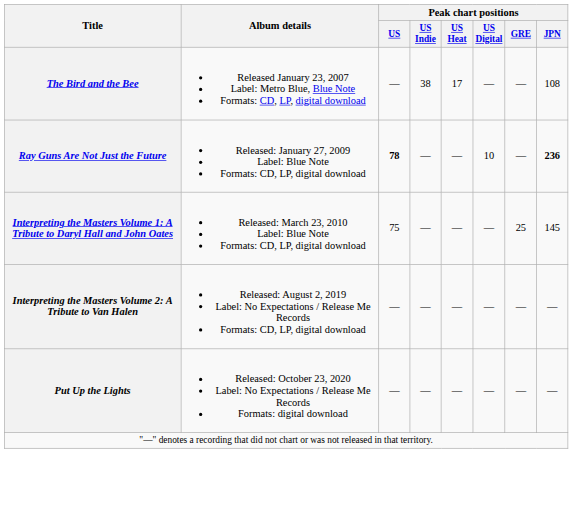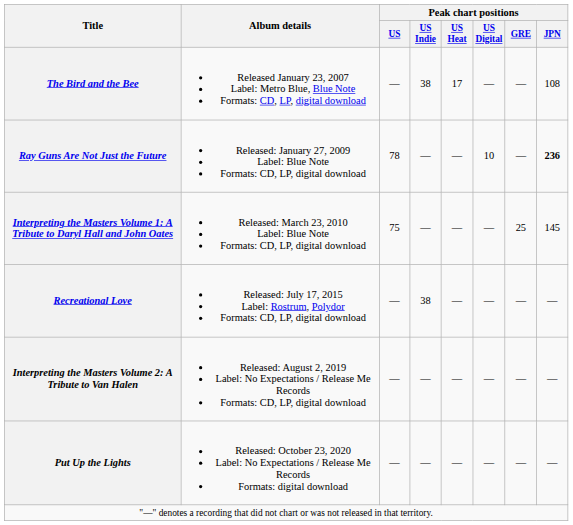 <table class="wikitable plainrowheaders" style="text-align:center;">
 <tr>
 <th scope="col" rowspan="2" style="width:18em;">Title</th>
 <th scope="col" rowspan="2" style="width:20em;">Album details</th>
 <th scope="col" colspan="6">Peak chart positions</th>
 </tr>
 <tr>
 <th scope="col" style="width:3em;font-size:90%;"><a href='#'>US</a><br></th>
 <th scope="col" style="width:3em;font-size:90%;"><a href='#'>US<br>Indie</a><br></th>
 <th scope="col" style="width:3em;font-size:90%;"><a href='#'>US<br>Heat</a><br></th>
 <th scope="col" style="width:3em;font-size:90%;"><a href='#'>US<br>Digital</a><br></th>
 <th scope="col" style="width:3em;font-size:90%;"><a href='#'>GRE</a><br></th>
 <th scope="col" style="width:3em;font-size:90%;"><a href='#'>JPN</a><br></th>
 </tr>
 <tr>
 <th scope="row"><em><a href='#'>The Bird and the Bee</a></em></th>
 <td><br><ul><li>Released January 23, 2007</li><li>Label: Metro Blue, <a href='#'>Blue Note</a></li><li>Formats: <a href='#'>CD</a>, <a href='#'>LP</a>, <a href='#'>digital download</a></li></ul></td>
 <td>—</td>
 <td>38</td>
 <td>17</td>
 <td>—</td>
 <td>—</td>
 <td>108</td>
 </tr>
 <tr>
 <th scope="row"><em><a href='#'>Ray Guns Are Not Just the Future</a></em></th>
 <td><br><ul><li>Released: January 27, 2009</li><li>Label: Blue Note</li><li>Formats: CD, LP, digital download</li></ul></td>
-<td><strong>78</strong></td>
+<td>78</td>
 <td>—</td>
 <td>—</td>
 <td>10</td>
 <td>—</td>
 <td><strong>236</strong></td>
 </tr>
 <tr>
 <th scope="row"><em><a href='#'>Interpreting the Masters Volume 1: A Tribute to Daryl Hall and John Oates</a></em></th>
 <td><br><ul><li>Released: March 23, 2010</li><li>Label: Blue Note</li><li>Formats: CD, LP, digital download</li></ul></td>
 <td>75</td>
 <td>—</td>
 <td>—</td>
 <td>—</td>
 <td>25</td>
 <td>145</td>
+</tr>
+<tr>
+<th scope="row"><em><a href='#'>Recreational Love</a></em></th>
+<td><br><ul><li>Released: July 17, 2015</li><li>Label: <a href='#'>Rostrum</a>, <a href='#'>Polydor</a></li><li>Formats: CD, LP, digital download</li></ul></td>
+<td>—</td>
+<td>38</td>
+<td>—</td>
+<td>—</td>
+<td>—</td>
+<td>—</td>
 </tr>
 <tr>
 <th scope="row"><em>Interpreting the Masters Volume 2: A Tribute to Van Halen</em></th>
 <td><br><ul><li>Released: August 2, 2019</li><li>Label: No Expectations / Release Me Records</li><li>Formats: CD, LP, digital download</li></ul></td>
 <td>—</td>
 <td>—</td>
 <td>—</td>
 <td>—</td>
 <td>—</td>
 <td>—</td>
 </tr>
 <tr>
 <th scope="row"><em>Put Up the Lights</em></th>
 <td><br><ul><li>Released: October 23, 2020</li><li>Label: No Expectations / Release Me Records</li><li>Formats: digital download</li></ul></td>
 <td>—</td>
 <td>—</td>
 <td>—</td>
 <td>—</td>
 <td>—</td>
 <td>—</td>
 </tr>
 <tr>
 <td colspan="8" style="text-align:center; font-size:90%;">"—" denotes a recording that did not chart or was not released in that territory.</td>
 </tr>
 </table>
